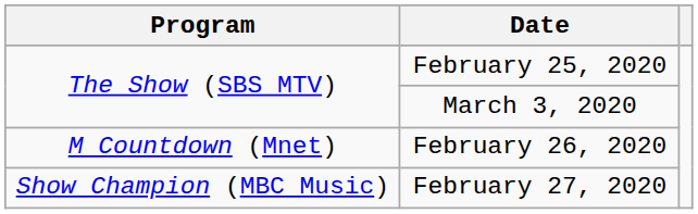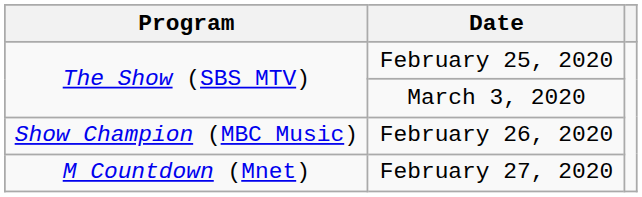 <table class="wikitable" style="text-align:center">
 <tr>
 <th width="200">Program</th>
 <th width="140">Date</th>
 <th></th>
 </tr>
 <tr>
 <td rowspan="2"><em><a href='#'>The Show</a></em> (<a href='#'>SBS MTV</a>)</td>
 <td>February 25, 2020</td>
 <td rowspan="4"></td>
 </tr>
 <tr>
 <td>March 3, 2020</td>
 </tr>
 <tr>
-<td><em><a href='#'>M Countdown</a></em> (<a href='#'>Mnet</a>)</td>
+<td><em><a href='#'>Show Champion</a></em> (<a href='#'>MBC Music</a>)</td>
 <td>February 26, 2020</td>
 </tr>
 <tr>
-<td><em><a href='#'>Show Champion</a></em> (<a href='#'>MBC Music</a>)</td>
+<td><em><a href='#'>M Countdown</a></em> (<a href='#'>Mnet</a>)</td>
 <td>February 27, 2020</td>
 </tr>
 </table>
